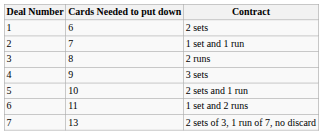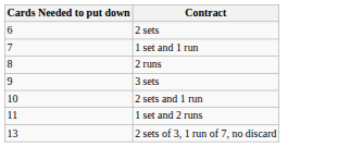 <table class="wikitable" border="1">
 <tr>
-<th>Deal Number</th>
 <th>Cards Needed to put down</th>
 <th>Contract</th>
 </tr>
 <tr>
-<td>1</td>
 <td>6</td>
 <td>2 sets</td>
 </tr>
 <tr>
-<td>2</td>
 <td>7</td>
 <td>1 set and 1 run</td>
 </tr>
 <tr>
-<td>3</td>
 <td>8</td>
 <td>2 runs</td>
 </tr>
 <tr>
-<td>4</td>
 <td>9</td>
 <td>3 sets</td>
 </tr>
 <tr>
-<td>5</td>
 <td>10</td>
 <td>2 sets and 1 run</td>
 </tr>
 <tr>
-<td>6</td>
 <td>11</td>
 <td>1 set and 2 runs</td>
 </tr>
 <tr>
-<td>7</td>
 <td>13</td>
 <td>2 sets of 3, 1 run of 7, no discard</td>
 </tr>
 </table>
